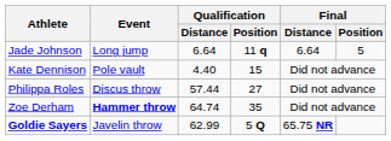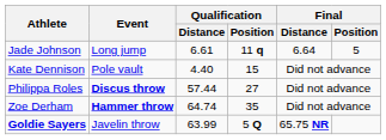 <table class=wikitable style="font-size:90%">
 <tr>
 <th rowspan="2">Athlete</th>
 <th rowspan="2">Event</th>
 <th colspan="2">Qualification</th>
 <th colspan="2">Final</th>
 </tr>
 <tr style="font-size:95%">
 <th>Distance</th>
 <th>Position</th>
 <th>Distance</th>
 <th>Position</th>
 </tr>
 <tr align=center>
 <td align=left><a href='#'>Jade Johnson</a></td>
 <td align=left><a href='#'>Long jump</a></td>
-<td>6.64</td>
+<td>6.61</td>
 <td>11 <strong>q</strong></td>
 <td>6.64</td>
 <td>5</td>
 </tr>
 <tr align=center>
 <td align=left><a href='#'>Kate Dennison</a></td>
 <td align=left><a href='#'>Pole vault</a></td>
 <td>4.40</td>
 <td>15</td>
 <td colspan=2>Did not advance</td>
 </tr>
 <tr align=center>
 <td align=left><a href='#'>Philippa Roles</a></td>
-<td align=left><a href='#'>Discus throw</a></td>
+<td align=left><strong><a href='#'>Discus throw</a></strong></td>
 <td>57.44</td>
 <td>27</td>
 <td colspan=2>Did not advance</td>
 </tr>
 <tr align=center>
 <td align=left><a href='#'>Zoe Derham</a></td>
 <td align=left><strong><a href='#'>Hammer throw</a></strong></td>
 <td>64.74</td>
 <td>35</td>
 <td colspan=2>Did not advance</td>
 </tr>
 <tr align=center>
 <td align=left><strong><a href='#'>Goldie Sayers</a></strong></td>
 <td align=left><a href='#'>Javelin throw</a></td>
-<td>62.99</td>
+<td>63.99</td>
 <td>5 <strong>Q</strong></td>
 <td>65.75 <strong><a href='#'>NR</a></strong></td>
 <td></td>
 </tr>
 </table>
